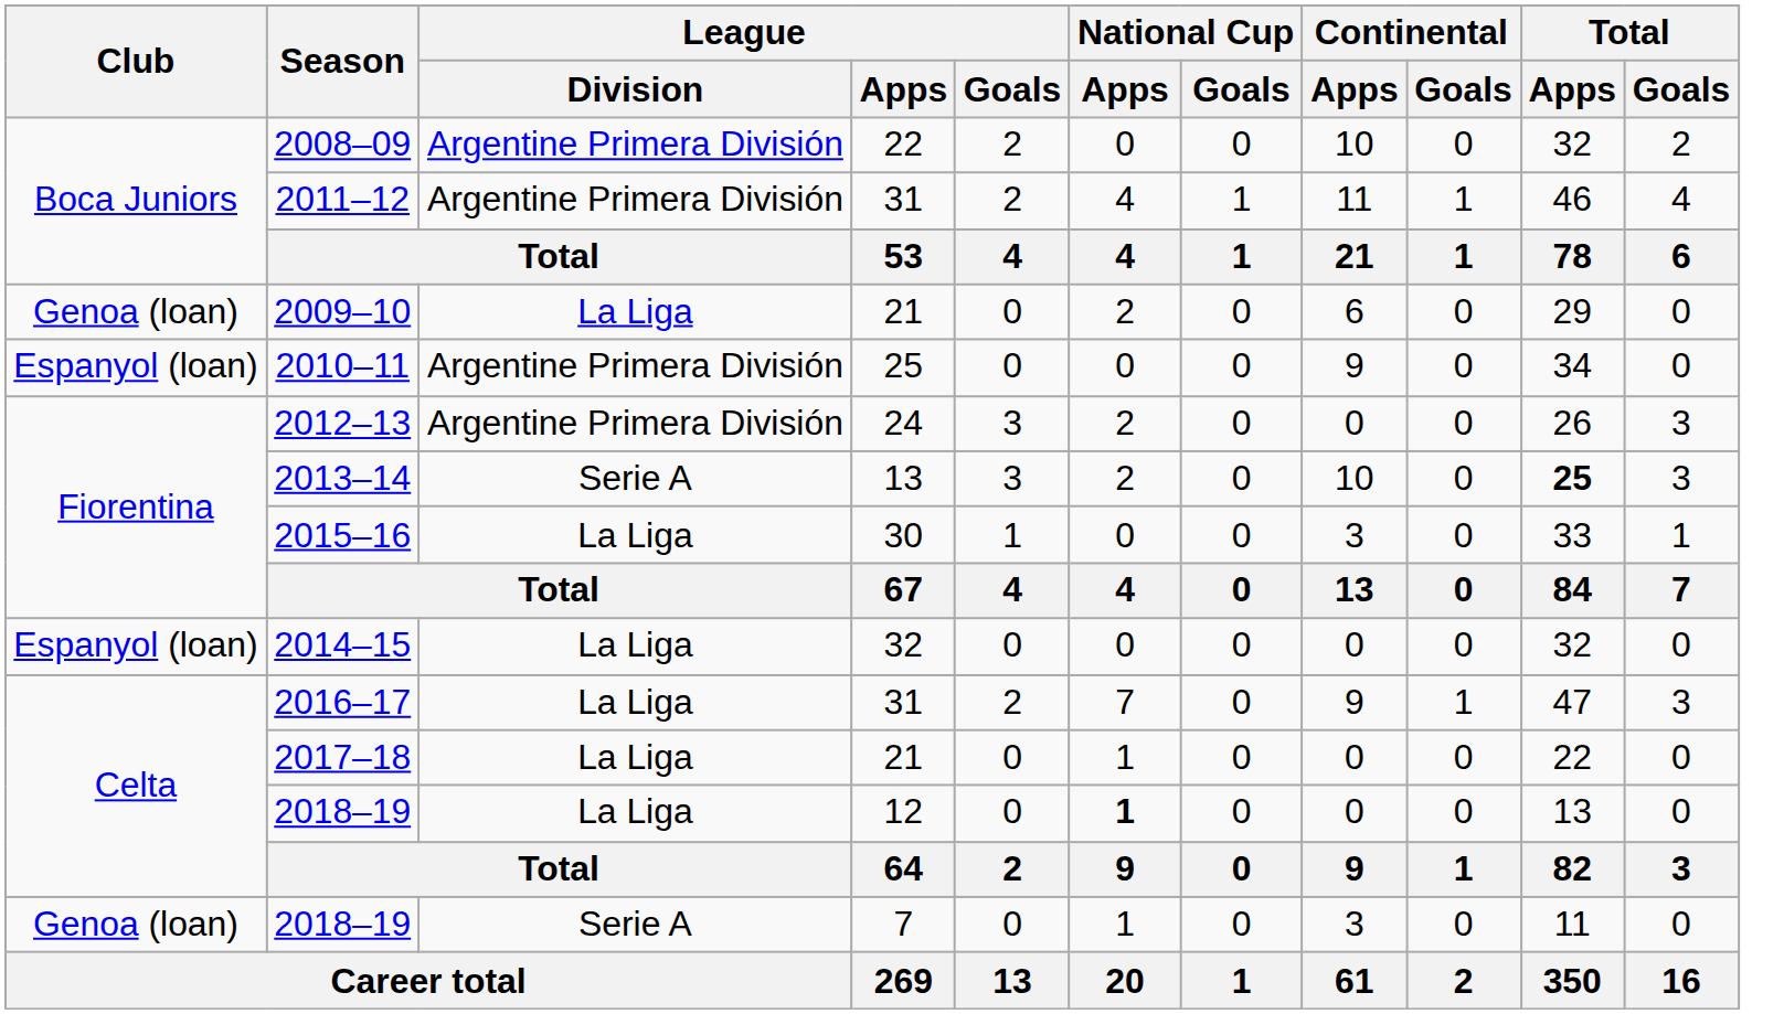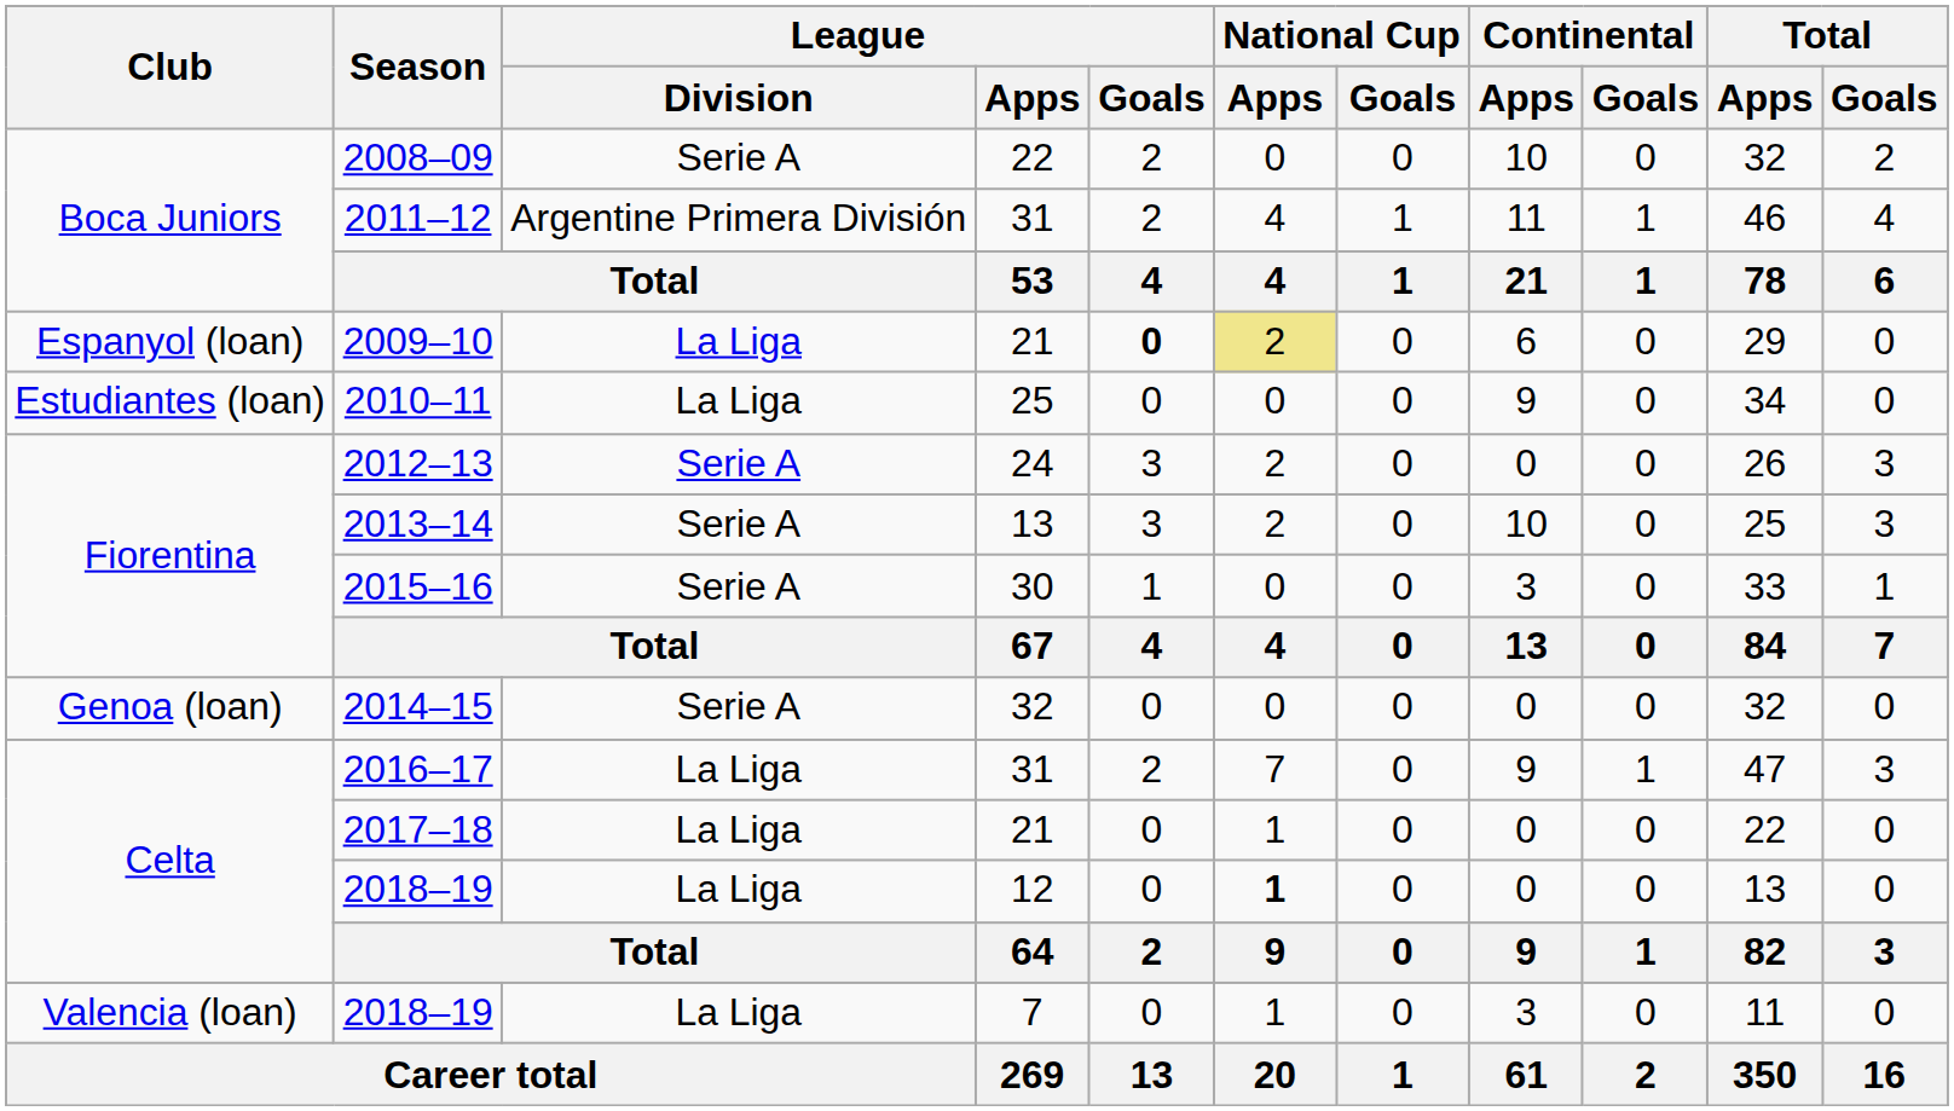 <table class="wikitable" style="text-align: center">
 <tr>
 <th rowspan=2>Club</th>
 <th rowspan=2>Season</th>
 <th colspan=3>League</th>
 <th colspan=2>National Cup</th>
 <th colspan=2>Continental</th>
 <th colspan=2>Total</th>
 </tr>
 <tr>
 <th>Division</th>
 <th>Apps</th>
 <th>Goals</th>
 <th>Apps</th>
 <th>Goals</th>
 <th>Apps</th>
 <th>Goals</th>
 <th>Apps</th>
 <th>Goals</th>
 </tr>
 <tr>
 <td rowspan=3><a href='#'>Boca Juniors</a></td>
 <td><a href='#'>2008–09</a></td>
-<td><a href='#'>Argentine Primera División</a></td>
+<td>Serie A</td>
 <td>22</td>
 <td>2</td>
 <td>0</td>
 <td>0</td>
 <td>10</td>
 <td>0</td>
 <td>32</td>
 <td>2</td>
 </tr>
 <tr>
 <td><a href='#'>2011–12</a></td>
 <td>Argentine Primera División</td>
 <td>31</td>
 <td>2</td>
 <td>4</td>
 <td>1</td>
 <td>11</td>
 <td>1</td>
 <td>46</td>
 <td>4</td>
 </tr>
 <tr>
 <th colspan=2>Total</th>
 <th>53</th>
 <th>4</th>
 <th>4</th>
 <th>1</th>
 <th>21</th>
 <th>1</th>
 <th>78</th>
 <th>6</th>
 </tr>
 <tr>
-<td><a href='#'>Genoa</a> (loan)</td>
+<td><a href='#'>Espanyol</a> (loan)</td>
 <td><a href='#'>2009–10</a></td>
 <td><a href='#'>La Liga</a></td>
 <td>21</td>
-<td>0</td>
-<td>2</td>
+<td><strong>0</strong></td>
+<td style="background: khaki;">2</td>
 <td>0</td>
 <td>6</td>
 <td>0</td>
 <td>29</td>
 <td>0</td>
 </tr>
 <tr>
-<td><a href='#'>Espanyol</a> (loan)</td>
+<td><a href='#'>Estudiantes</a> (loan)</td>
 <td><a href='#'>2010–11</a></td>
-<td>Argentine Primera División</td>
+<td>La Liga</td>
 <td>25</td>
 <td>0</td>
 <td>0</td>
 <td>0</td>
 <td>9</td>
 <td>0</td>
 <td>34</td>
 <td>0</td>
 </tr>
 <tr>
 <td rowspan=4><a href='#'>Fiorentina</a></td>
 <td><a href='#'>2012–13</a></td>
-<td>Argentine Primera División</td>
+<td><a href='#'>Serie A</a></td>
 <td>24</td>
 <td>3</td>
 <td>2</td>
 <td>0</td>
 <td>0</td>
 <td>0</td>
 <td>26</td>
 <td>3</td>
 </tr>
 <tr>
 <td><a href='#'>2013–14</a></td>
 <td>Serie A</td>
 <td>13</td>
 <td>3</td>
 <td>2</td>
 <td>0</td>
 <td>10</td>
 <td>0</td>
-<td><strong>25</strong></td>
+<td>25</td>
 <td>3</td>
 </tr>
 <tr>
 <td><a href='#'>2015–16</a></td>
-<td>La Liga</td>
+<td>Serie A</td>
 <td>30</td>
 <td>1</td>
 <td>0</td>
 <td>0</td>
 <td>3</td>
 <td>0</td>
 <td>33</td>
 <td>1</td>
 </tr>
 <tr>
 <th colspan=2>Total</th>
 <th>67</th>
 <th>4</th>
 <th>4</th>
 <th>0</th>
 <th>13</th>
 <th>0</th>
 <th>84</th>
 <th>7</th>
 </tr>
 <tr>
-<td><a href='#'>Espanyol</a> (loan)</td>
+<td><a href='#'>Genoa</a> (loan)</td>
 <td><a href='#'>2014–15</a></td>
-<td>La Liga</td>
+<td>Serie A</td>
 <td>32</td>
 <td>0</td>
 <td>0</td>
 <td>0</td>
 <td>0</td>
 <td>0</td>
 <td>32</td>
 <td>0</td>
 </tr>
 <tr>
 <td rowspan=4><a href='#'>Celta</a></td>
 <td><a href='#'>2016–17</a></td>
 <td>La Liga</td>
 <td>31</td>
 <td>2</td>
 <td>7</td>
 <td>0</td>
 <td>9</td>
 <td>1</td>
 <td>47</td>
 <td>3</td>
 </tr>
 <tr>
 <td><a href='#'>2017–18</a></td>
 <td>La Liga</td>
 <td>21</td>
 <td>0</td>
 <td>1</td>
 <td>0</td>
 <td>0</td>
 <td>0</td>
 <td>22</td>
 <td>0</td>
 </tr>
 <tr>
 <td><a href='#'>2018–19</a></td>
 <td>La Liga</td>
 <td>12</td>
 <td>0</td>
 <td><strong>1</strong></td>
 <td>0</td>
 <td>0</td>
 <td>0</td>
 <td>13</td>
 <td>0</td>
 </tr>
 <tr>
 <th colspan=2>Total</th>
 <th>64</th>
 <th>2</th>
 <th>9</th>
 <th>0</th>
 <th>9</th>
 <th>1</th>
 <th>82</th>
 <th>3</th>
 </tr>
 <tr>
-<td><a href='#'>Genoa</a> (loan)</td>
+<td><a href='#'>Valencia</a> (loan)</td>
 <td><a href='#'>2018–19</a></td>
-<td>Serie A</td>
+<td>La Liga</td>
 <td>7</td>
 <td>0</td>
 <td>1</td>
 <td>0</td>
 <td>3</td>
 <td>0</td>
 <td>11</td>
 <td>0</td>
 </tr>
 <tr>
 <th colspan=3>Career total</th>
 <th>269</th>
 <th>13</th>
 <th>20</th>
 <th>1</th>
 <th>61</th>
 <th>2</th>
 <th>350</th>
 <th>16</th>
 </tr>
 </table>
